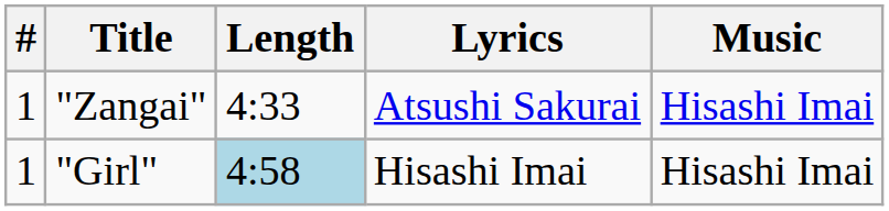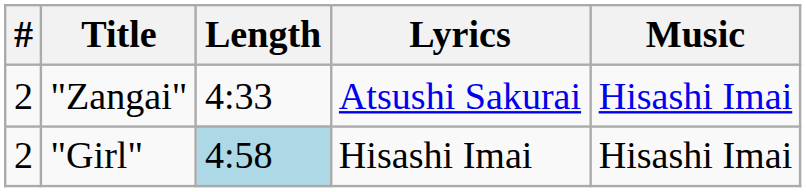 <table class="wikitable">
 <tr>
 <th>#</th>
 <th>Title</th>
 <th>Length</th>
 <th>Lyrics</th>
 <th>Music</th>
 </tr>
 <tr>
-<td>1</td>
+<td>2</td>
 <td>"Zangai"</td>
 <td>4:33</td>
 <td><a href='#'>Atsushi Sakurai</a></td>
 <td><a href='#'>Hisashi Imai</a></td>
 </tr>
 <tr>
-<td>1</td>
+<td>2</td>
 <td>"Girl"</td>
 <td style="background: lightblue;">4:58</td>
 <td>Hisashi Imai</td>
 <td>Hisashi Imai</td>
 </tr>
 </table>
